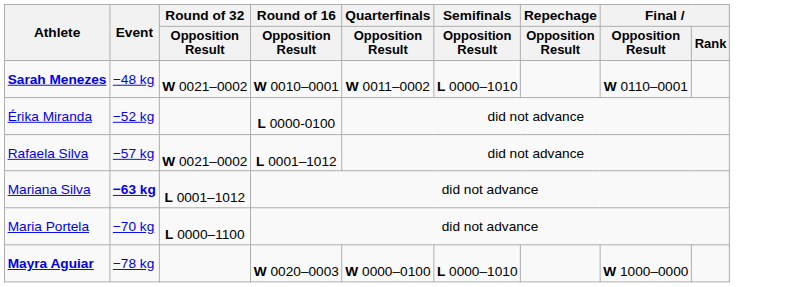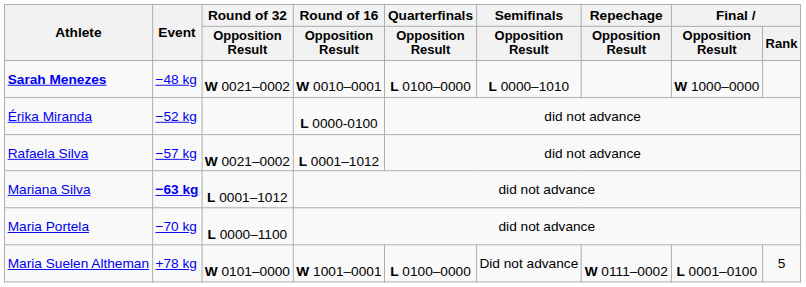 <table class="wikitable" style="font-size:90%">
 <tr>
 <th rowspan="2">Athlete</th>
 <th rowspan="2">Event</th>
 <th>Round of 32</th>
 <th>Round of 16</th>
 <th>Quarterfinals</th>
 <th>Semifinals</th>
 <th>Repechage</th>
 <th colspan=2>Final / </th>
 </tr>
 <tr style="font-size:95%">
 <th>Opposition<br>Result</th>
 <th>Opposition<br>Result</th>
 <th>Opposition<br>Result</th>
 <th>Opposition<br>Result</th>
 <th>Opposition<br>Result</th>
 <th>Opposition<br>Result</th>
 <th>Rank</th>
 </tr>
 <tr align=center>
 <td align=left><strong><a href='#'>Sarah Menezes</a></strong></td>
 <td align=left><a href='#'>−48 kg</a></td>
 <td><br><strong>W</strong> 0021–0002</td>
 <td><br><strong>W</strong> 0010–0001</td>
-<td><br><strong>W</strong> 0011–0002</td>
+<td><br><strong>L</strong> 0100–0000</td>
 <td><br><strong>L</strong> 0000–1010</td>
 <td></td>
-<td><br><strong>W</strong> 0110–0001</td>
+<td><br><strong>W</strong> 1000–0000</td>
 <td></td>
 </tr>
 <tr align=center>
 <td align=left><a href='#'>Érika Miranda</a></td>
 <td align=left><a href='#'>−52 kg</a></td>
 <td></td>
 <td><br> <strong>L</strong> 0000-0100</td>
 <td colspan=5>did not advance</td>
 </tr>
 <tr align=center>
 <td align=left><a href='#'>Rafaela Silva</a></td>
 <td align=left><a href='#'>−57 kg</a></td>
 <td><br><strong>W</strong> 0021–0002</td>
 <td><br><strong>L</strong> 0001–1012</td>
 <td colspan=5>did not advance</td>
 </tr>
 <tr align=center>
 <td align=left><a href='#'>Mariana Silva</a></td>
 <td align=left><strong><a href='#'>−63 kg</a></strong></td>
 <td><br><strong>L</strong> 0001–1012</td>
 <td colspan=6>did not advance</td>
 </tr>
 <tr align=center>
 <td align=left><a href='#'>Maria Portela</a></td>
 <td align=left><a href='#'>−70 kg</a></td>
 <td><br><strong>L</strong> 0000–1100</td>
 <td colspan=6>did not advance</td>
 </tr>
 <tr align=center>
-<td align=left><strong><a href='#'>Mayra Aguiar</a></strong></td>
-<td align=left><a href='#'>−78 kg</a></td>
-<td></td>
-<td><br><strong>W</strong> 0020–0003</td>
-<td><br><strong>W</strong> 0000–0100</td>
-<td><br><strong>L</strong> 0000–1010</td>
-<td></td>
-<td><br><strong>W</strong> 1000–0000</td>
-<td></td>
+<td align=left><a href='#'>Maria Suelen Altheman</a></td>
+<td align=left><a href='#'>+78 kg</a></td>
+<td><br><strong>W</strong> 0101–0000</td>
+<td><br><strong>W</strong> 1001–0001</td>
+<td><br><strong>L</strong> 0100–0000</td>
+<td>Did not advance</td>
+<td><br><strong>W</strong> 0111–0002</td>
+<td><br><strong>L</strong> 0001–0100 </td>
+<td>5</td>
 </tr>
 </table>
